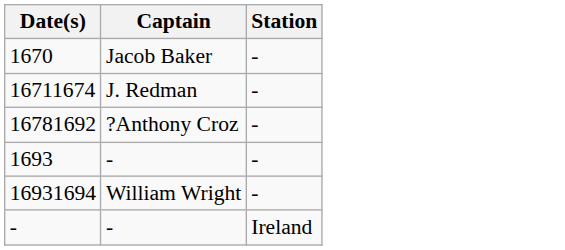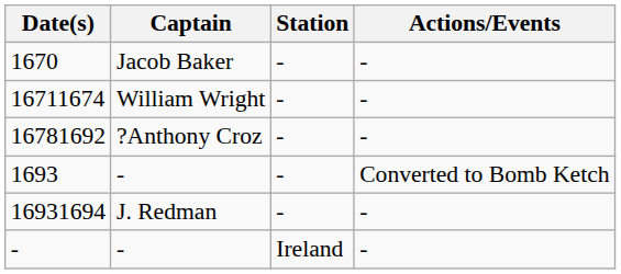 <table class="wikitable">
 <tr>
 <th>Date(s)</th>
 <th>Captain</th>
 <th>Station</th>
+<th>Actions/Events</th>
 </tr>
 <tr>
 <td>1670</td>
 <td>Jacob Baker</td>
 <td>-</td>
+<td>-</td>
 </tr>
 <tr>
 <td>16711674</td>
-<td>J. Redman</td>
+<td>William Wright</td>
+<td>-</td>
 <td>-</td>
 </tr>
 <tr>
 <td>16781692</td>
 <td>?Anthony Croz</td>
 <td>-</td>
+<td>-</td>
 </tr>
 <tr>
 <td>1693</td>
 <td>-</td>
 <td>-</td>
+<td>Converted to Bomb Ketch</td>
 </tr>
 <tr>
 <td>16931694</td>
-<td>William Wright</td>
+<td>J. Redman</td>
+<td>-</td>
 <td>-</td>
 </tr>
 <tr>
 <td>-</td>
 <td>-</td>
 <td>Ireland</td>
+<td>-</td>
 </tr>
 </table>
